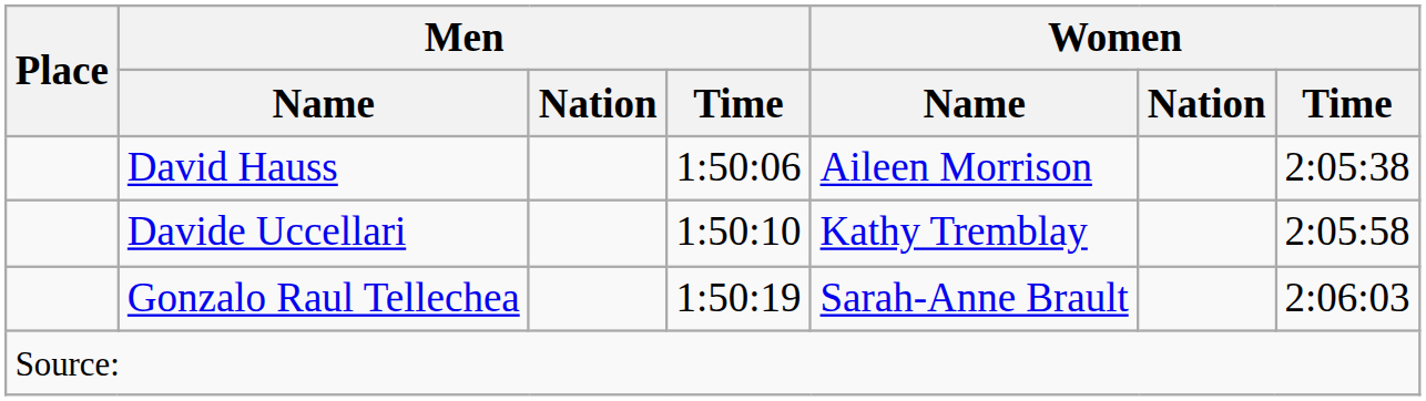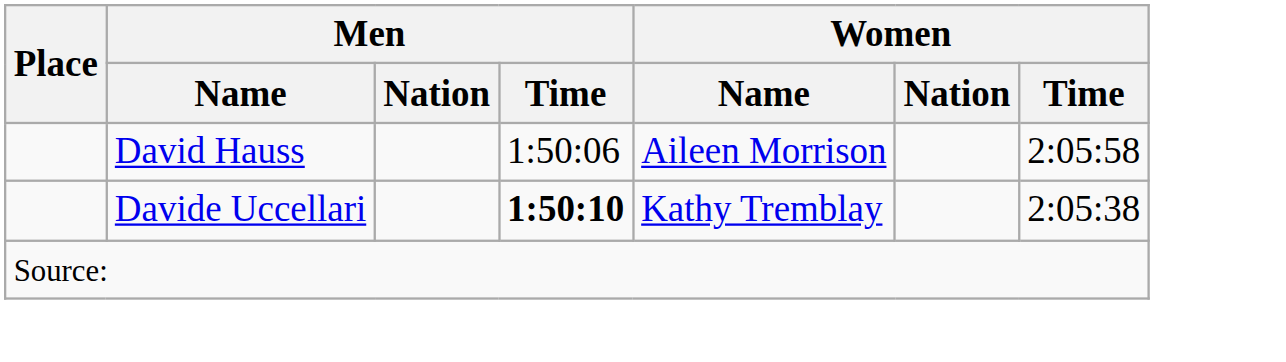 <table class="wikitable">
 <tr>
 <th rowspan="2">Place</th>
 <th colspan="3">Men</th>
 <th colspan="3">Women</th>
 </tr>
 <tr>
 <th>Name</th>
 <th>Nation</th>
 <th>Time</th>
 <th>Name</th>
 <th>Nation</th>
 <th>Time</th>
 </tr>
 <tr>
 <td align="center"></td>
 <td><a href='#'>David Hauss</a></td>
 <td></td>
 <td>1:50:06</td>
 <td><a href='#'>Aileen Morrison</a></td>
 <td></td>
-<td>2:05:38</td>
+<td>2:05:58</td>
 </tr>
 <tr>
 <td align="center"></td>
 <td><a href='#'>Davide Uccellari</a></td>
 <td></td>
-<td>1:50:10</td>
+<td><strong>1:50:10</strong></td>
 <td><a href='#'>Kathy Tremblay</a></td>
 <td></td>
-<td>2:05:58</td>
-</tr>
-<tr>
-<td align="center"></td>
-<td><a href='#'>Gonzalo Raul Tellechea</a></td>
-<td></td>
-<td>1:50:19</td>
-<td><a href='#'>Sarah-Anne Brault</a></td>
-<td></td>
-<td>2:06:03</td>
+<td>2:05:38</td>
 </tr>
 <tr>
 <td colspan="7"><small>Source:</small></td>
 </tr>
 </table>
